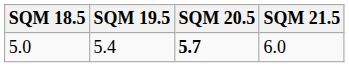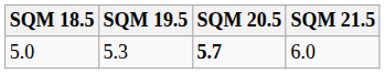 <table class="wikitable">
 <tr>
 <th>SQM 18.5</th>
 <th>SQM 19.5</th>
 <th>SQM 20.5</th>
 <th>SQM 21.5</th>
 </tr>
 <tr>
 <td>5.0</td>
-<td>5.4</td>
+<td>5.3</td>
 <td><strong>5.7</strong></td>
 <td>6.0</td>
 </tr>
 </table>
